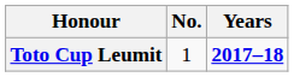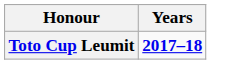 <table class="wikitable plainrowheaders">
 <tr>
 <th scope=col>Honour</th>
-<th scope=col>No.</th>
 <th scope=col>Years</th>
 </tr>
 <tr>
 <th scope=row><a href='#'>Toto Cup</a> Leumit</th>
-<td align=center>1</td>
 <td><strong><a href='#'>2017–18</a></strong></td>
 </tr>
 </table>
